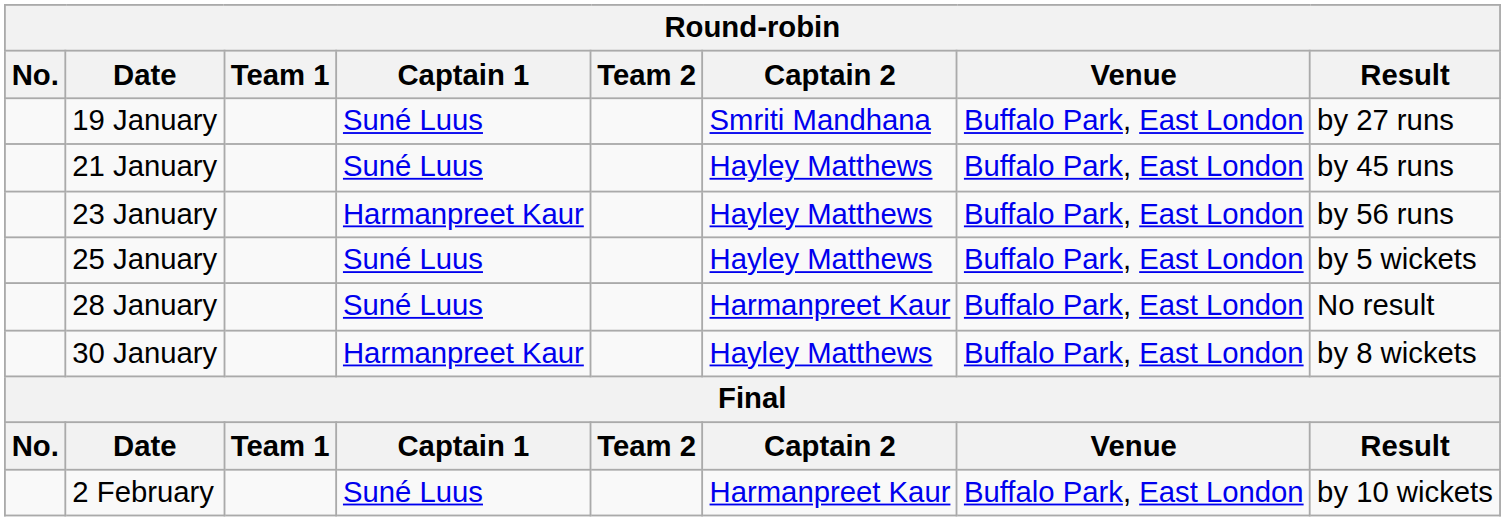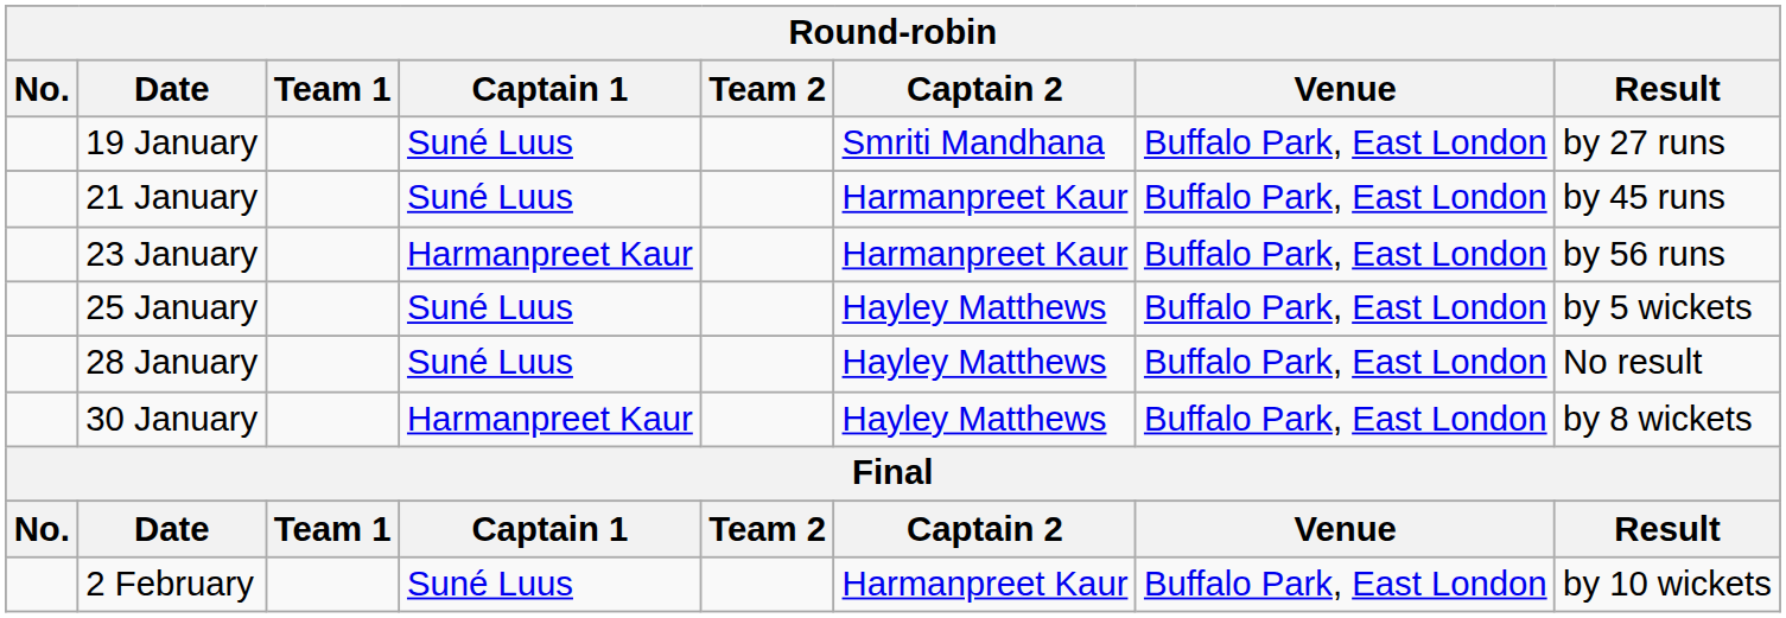 <table class="wikitable">
 <tr>
 <th colspan="9">Round-robin</th>
 </tr>
 <tr>
 <th>No.</th>
 <th>Date</th>
 <th>Team 1</th>
 <th>Captain 1</th>
 <th>Team 2</th>
 <th>Captain 2</th>
 <th>Venue</th>
 <th>Result</th>
 </tr>
 <tr>
 <td></td>
 <td>19 January</td>
 <td></td>
 <td><a href='#'>Suné Luus</a></td>
 <td></td>
 <td><a href='#'>Smriti Mandhana</a></td>
 <td><a href='#'>Buffalo Park</a>, <a href='#'>East London</a></td>
 <td> by 27 runs</td>
 </tr>
 <tr>
 <td></td>
 <td>21 January</td>
 <td></td>
 <td><a href='#'>Suné Luus</a></td>
 <td></td>
-<td><a href='#'>Hayley Matthews</a></td>
+<td><a href='#'>Harmanpreet Kaur</a></td>
 <td><a href='#'>Buffalo Park</a>, <a href='#'>East London</a></td>
 <td> by 45 runs</td>
 </tr>
 <tr>
 <td></td>
 <td>23 January</td>
 <td></td>
 <td><a href='#'>Harmanpreet Kaur</a></td>
 <td></td>
-<td><a href='#'>Hayley Matthews</a></td>
+<td><a href='#'>Harmanpreet Kaur</a></td>
 <td><a href='#'>Buffalo Park</a>, <a href='#'>East London</a></td>
 <td> by 56 runs</td>
 </tr>
 <tr>
 <td></td>
 <td>25 January</td>
 <td></td>
 <td><a href='#'>Suné Luus</a></td>
 <td></td>
 <td><a href='#'>Hayley Matthews</a></td>
 <td><a href='#'>Buffalo Park</a>, <a href='#'>East London</a></td>
 <td> by 5 wickets</td>
 </tr>
 <tr>
 <td></td>
 <td>28 January</td>
 <td></td>
 <td><a href='#'>Suné Luus</a></td>
 <td></td>
-<td><a href='#'>Harmanpreet Kaur</a></td>
+<td><a href='#'>Hayley Matthews</a></td>
 <td><a href='#'>Buffalo Park</a>, <a href='#'>East London</a></td>
 <td>No result</td>
 </tr>
 <tr>
 <td></td>
 <td>30 January</td>
 <td></td>
 <td><a href='#'>Harmanpreet Kaur</a></td>
 <td></td>
 <td><a href='#'>Hayley Matthews</a></td>
 <td><a href='#'>Buffalo Park</a>, <a href='#'>East London</a></td>
 <td> by 8 wickets</td>
 </tr>
 <tr>
 <th colspan="9">Final</th>
 </tr>
 <tr>
 <th>No.</th>
 <th>Date</th>
 <th>Team 1</th>
 <th>Captain 1</th>
 <th>Team 2</th>
 <th>Captain 2</th>
 <th>Venue</th>
 <th>Result</th>
 </tr>
 <tr>
 <td></td>
 <td>2 February</td>
 <td></td>
 <td><a href='#'>Suné Luus</a></td>
 <td></td>
 <td><a href='#'>Harmanpreet Kaur</a></td>
 <td><a href='#'>Buffalo Park</a>, <a href='#'>East London</a></td>
 <td> by 10 wickets</td>
 </tr>
 </table>
